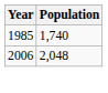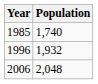 <table class="wikitable">
 <tr>
 <th>Year</th>
 <th>Population</th>
 </tr>
 <tr>
 <td>1985</td>
 <td>1,740</td>
 </tr>
 <tr>
+<td>1996</td>
+<td>1,932</td>
+</tr>
+<tr>
 <td>2006</td>
 <td>2,048</td>
 </tr>
 </table>
